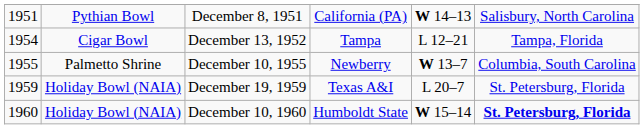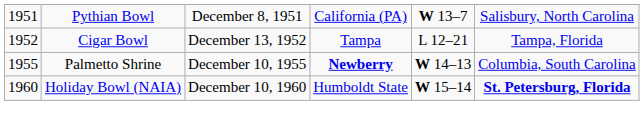 <table class="wikitable">
 <tr>
 </tr>
 <tr style="text-align:center;">
 <td>1951</td>
 <td><a href='#'>Pythian Bowl</a></td>
 <td>December 8, 1951</td>
 <td><a href='#'>California (PA)</a></td>
-<td><strong>W</strong> 14–13</td>
+<td><strong>W</strong> 13–7</td>
 <td><a href='#'>Salisbury, North Carolina</a></td>
 </tr>
 <tr style="text-align:center;">
-<td>1954</td>
+<td>1952</td>
 <td><a href='#'>Cigar Bowl</a></td>
 <td>December 13, 1952</td>
 <td><a href='#'>Tampa</a></td>
 <td>L 12–21</td>
 <td><a href='#'>Tampa, Florida</a></td>
 </tr>
 <tr style="text-align:center;">
 <td>1955</td>
 <td>Palmetto Shrine</td>
 <td>December 10, 1955</td>
-<td><a href='#'>Newberry</a></td>
-<td><strong>W</strong> 13–7</td>
+<td><strong><a href='#'>Newberry</a></strong></td>
+<td><strong>W</strong> 14–13</td>
 <td><a href='#'>Columbia, South Carolina</a></td>
-</tr>
-<tr style="text-align:center;">
-<td>1959</td>
-<td><a href='#'>Holiday Bowl (NAIA)</a></td>
-<td>December 19, 1959</td>
-<td><a href='#'>Texas A&I</a></td>
-<td>L 20–7</td>
-<td><a href='#'>St. Petersburg, Florida</a></td>
 </tr>
 <tr style="text-align:center;">
 <td>1960</td>
 <td><a href='#'>Holiday Bowl (NAIA)</a></td>
 <td>December 10, 1960</td>
 <td><a href='#'>Humboldt State</a></td>
 <td><strong>W</strong> 15–14</td>
 <td><strong><a href='#'>St. Petersburg, Florida</a></strong></td>
 </tr>
 </table>
